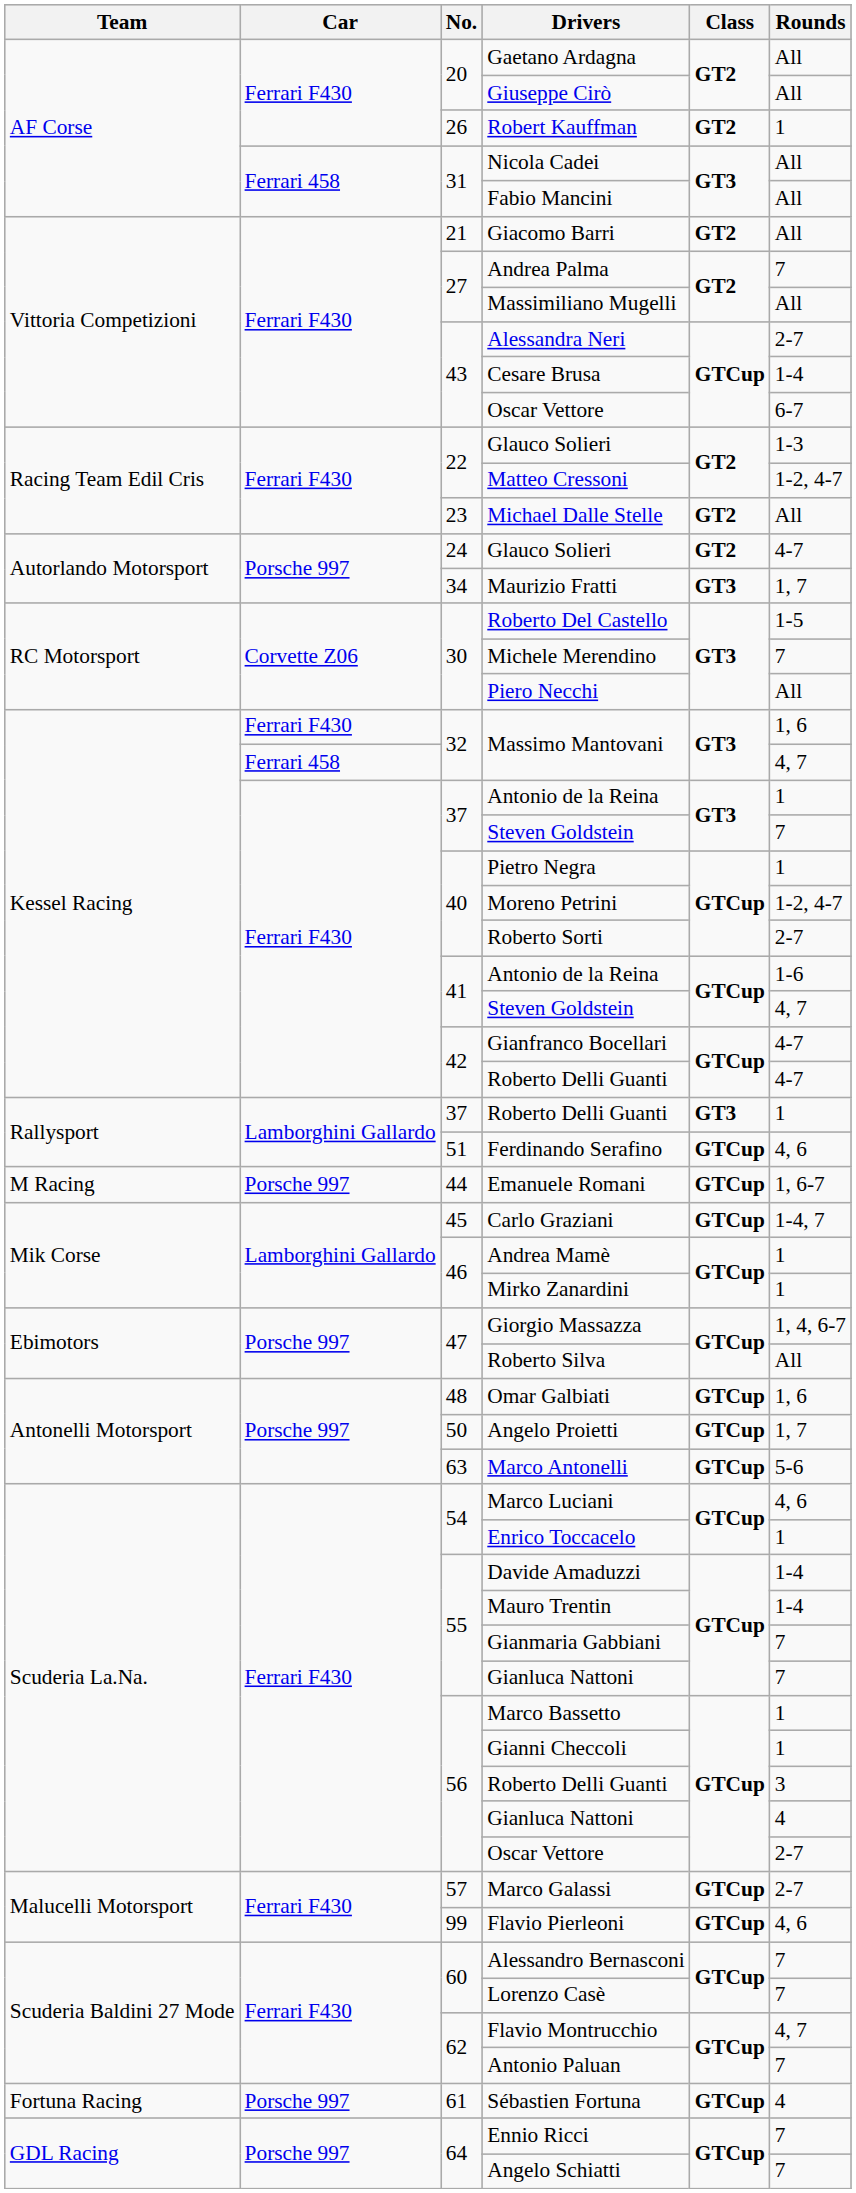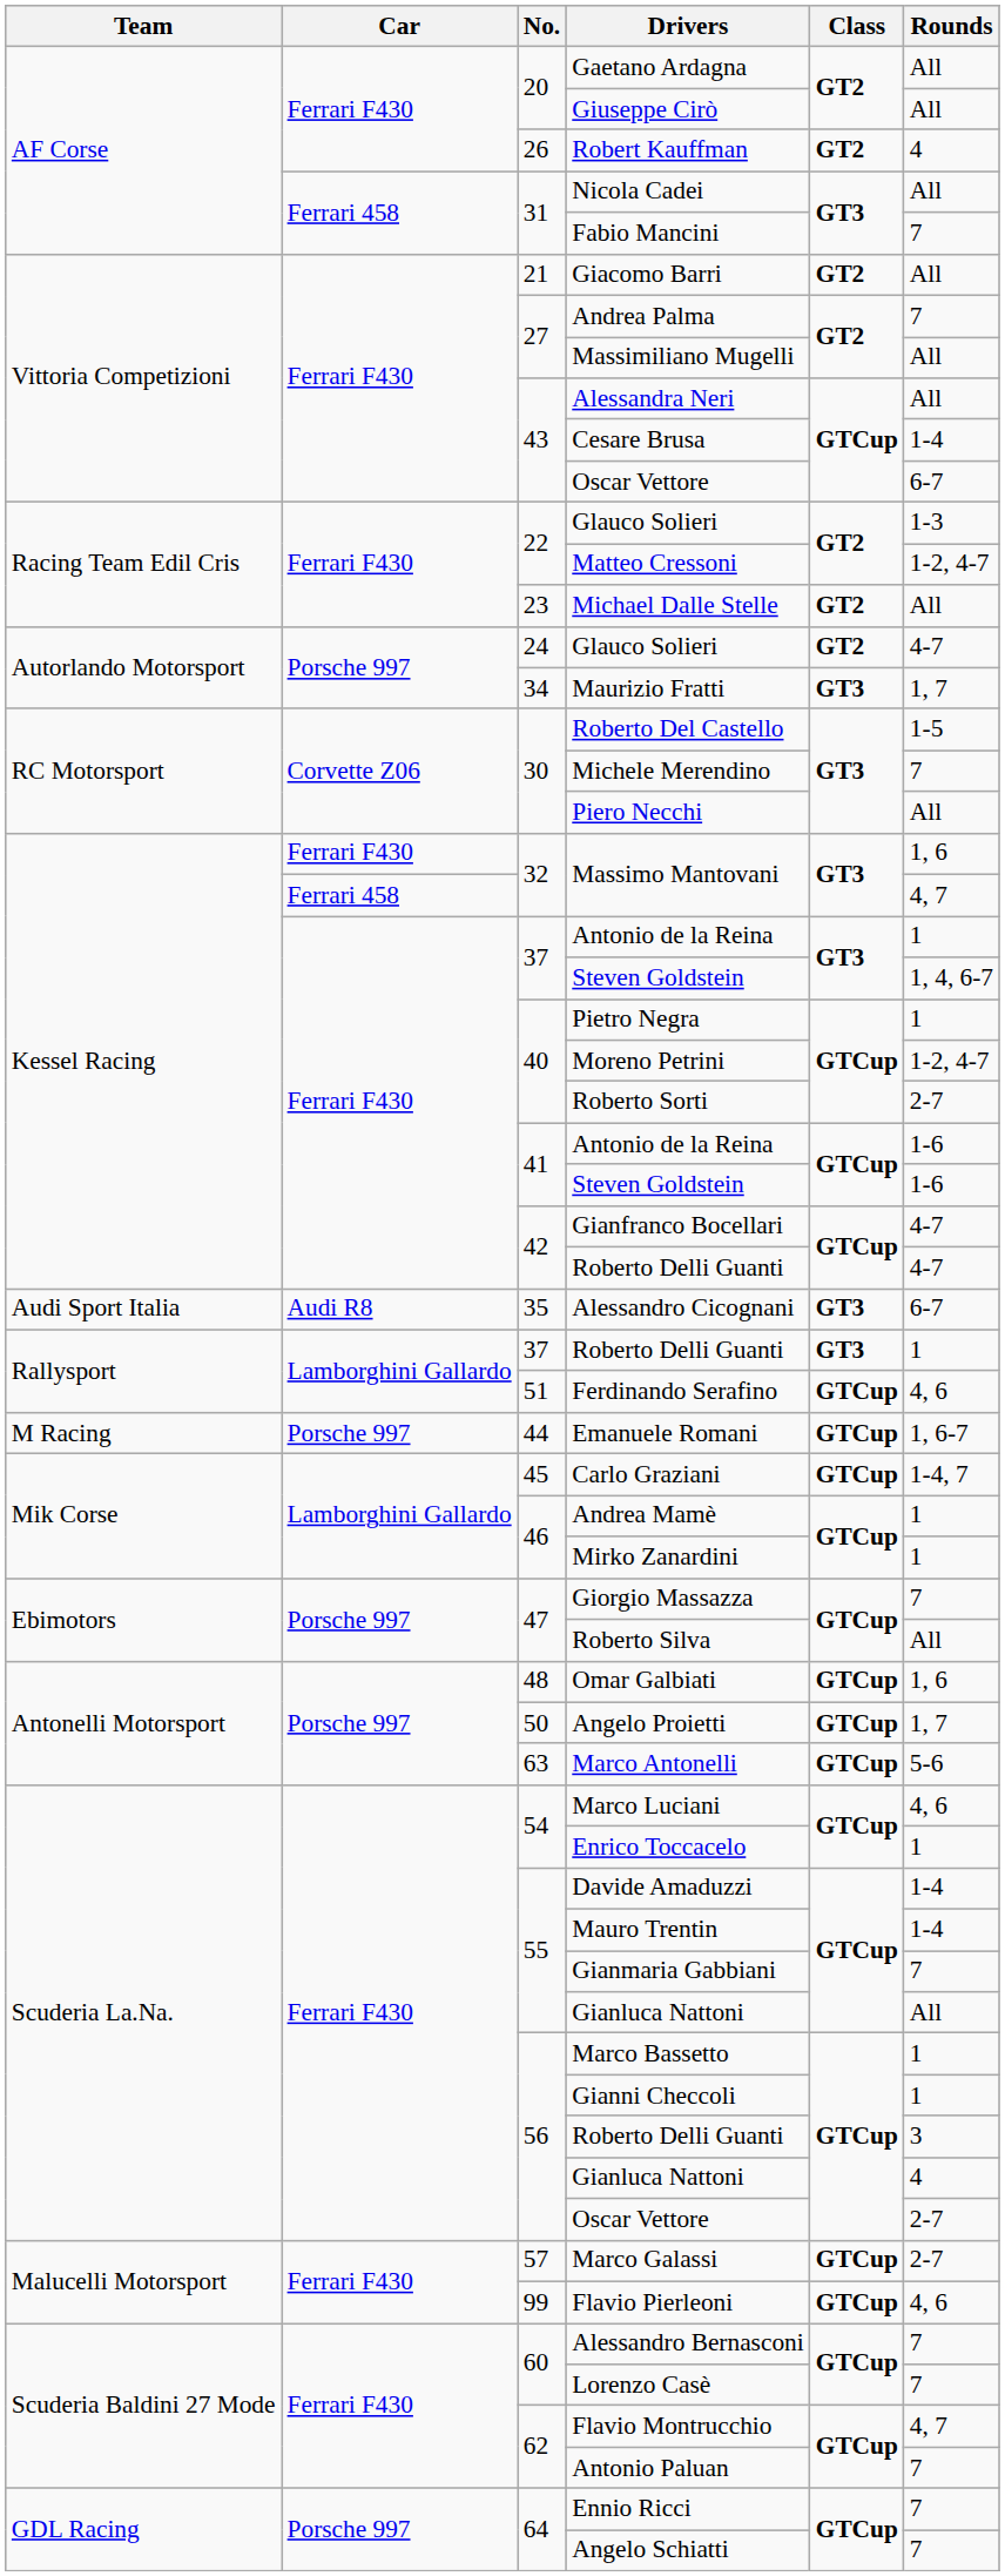 <table class="wikitable" style="font-size: 85%">
 <tr>
 <th>Team</th>
 <th>Car</th>
 <th>No.</th>
 <th>Drivers</th>
 <th>Class</th>
 <th>Rounds</th>
 </tr>
 <tr>
 <td rowspan=5> <a href='#'>AF Corse</a></td>
 <td rowspan=3><a href='#'>Ferrari F430</a></td>
 <td rowspan=2>20</td>
 <td> Gaetano Ardagna</td>
 <td rowspan=2><strong><span>GT2</span></strong></td>
 <td>All</td>
 </tr>
 <tr>
 <td> <a href='#'>Giuseppe Cirò</a></td>
 <td>All</td>
 </tr>
 <tr>
 <td>26</td>
 <td> <a href='#'>Robert Kauffman</a></td>
 <td><strong><span>GT2</span></strong></td>
-<td>1</td>
+<td>4</td>
 </tr>
 <tr>
 <td rowspan=2><a href='#'>Ferrari 458</a></td>
 <td rowspan=2>31</td>
 <td> Nicola Cadei</td>
 <td rowspan=2><strong><span>GT3</span></strong></td>
 <td>All</td>
 </tr>
 <tr>
 <td> Fabio Mancini</td>
-<td>All</td>
+<td>7</td>
 </tr>
 <tr>
 <td rowspan=6> Vittoria Competizioni</td>
 <td rowspan=6><a href='#'>Ferrari F430</a></td>
 <td>21</td>
 <td> Giacomo Barri</td>
 <td><strong><span>GT2</span></strong></td>
 <td>All</td>
 </tr>
 <tr>
 <td rowspan=2>27</td>
 <td> Andrea Palma</td>
 <td rowspan=2><strong><span>GT2</span></strong></td>
 <td>7</td>
 </tr>
 <tr>
 <td> Massimiliano Mugelli</td>
 <td>All</td>
 </tr>
 <tr>
 <td rowspan=3>43</td>
 <td> <a href='#'>Alessandra Neri</a></td>
 <td rowspan=3><strong><span>GTCup</span></strong></td>
-<td>2-7</td>
+<td>All</td>
 </tr>
 <tr>
 <td> Cesare Brusa</td>
 <td>1-4</td>
 </tr>
 <tr>
 <td> Oscar Vettore</td>
 <td>6-7</td>
 </tr>
 <tr>
 <td rowspan=3> Racing Team Edil Cris</td>
 <td rowspan=3><a href='#'>Ferrari F430</a></td>
 <td rowspan=2>22</td>
 <td> Glauco Solieri</td>
 <td rowspan=2><strong><span>GT2</span></strong></td>
 <td>1-3</td>
 </tr>
 <tr>
 <td> <a href='#'>Matteo Cressoni</a></td>
 <td>1-2, 4-7</td>
 </tr>
 <tr>
 <td>23</td>
 <td> <a href='#'>Michael Dalle Stelle</a></td>
 <td><strong><span>GT2</span></strong></td>
 <td>All</td>
 </tr>
 <tr>
 <td rowspan=2> Autorlando Motorsport</td>
 <td rowspan=2><a href='#'>Porsche 997</a></td>
 <td>24</td>
 <td> Glauco Solieri</td>
 <td><strong><span>GT2</span></strong></td>
 <td>4-7</td>
 </tr>
 <tr>
 <td>34</td>
 <td> Maurizio Fratti</td>
 <td><strong><span>GT3</span></strong></td>
 <td>1, 7</td>
 </tr>
 <tr>
 <td rowspan=3> RC Motorsport</td>
 <td rowspan=3><a href='#'>Corvette Z06</a></td>
 <td rowspan=3>30</td>
 <td> <a href='#'>Roberto Del Castello</a></td>
 <td rowspan=3><strong><span>GT3</span></strong></td>
 <td>1-5</td>
 </tr>
 <tr>
 <td> Michele Merendino</td>
 <td>7</td>
 </tr>
 <tr>
 <td> <a href='#'>Piero Necchi</a></td>
 <td>All</td>
 </tr>
 <tr>
 <td rowspan=11> Kessel Racing</td>
 <td><a href='#'>Ferrari F430</a></td>
 <td rowspan=2>32</td>
 <td rowspan=2> Massimo Mantovani</td>
 <td rowspan=2><strong><span>GT3</span></strong></td>
 <td>1, 6</td>
 </tr>
 <tr>
 <td><a href='#'>Ferrari 458</a></td>
 <td>4, 7</td>
 </tr>
 <tr>
 <td rowspan=9><a href='#'>Ferrari F430</a></td>
 <td rowspan=2>37</td>
 <td> Antonio de la Reina</td>
 <td rowspan=2><strong><span>GT3</span></strong></td>
 <td>1</td>
 </tr>
 <tr>
 <td> <a href='#'>Steven Goldstein</a></td>
-<td>7</td>
+<td>1, 4, 6-7</td>
 </tr>
 <tr>
 <td rowspan=3>40</td>
 <td> Pietro Negra</td>
 <td rowspan=3><strong><span>GTCup</span></strong></td>
 <td>1</td>
 </tr>
 <tr>
 <td> Moreno Petrini</td>
 <td>1-2, 4-7</td>
 </tr>
 <tr>
 <td> Roberto Sorti</td>
 <td>2-7</td>
 </tr>
 <tr>
 <td rowspan=2>41</td>
 <td> Antonio de la Reina</td>
 <td rowspan=2><strong><span>GTCup</span></strong></td>
 <td>1-6</td>
 </tr>
 <tr>
 <td> <a href='#'>Steven Goldstein</a></td>
-<td>4, 7</td>
+<td>1-6</td>
 </tr>
 <tr>
 <td rowspan=2>42</td>
 <td> Gianfranco Bocellari</td>
 <td rowspan=2><strong><span>GTCup</span></strong></td>
 <td>4-7</td>
 </tr>
 <tr>
 <td> Roberto Delli Guanti</td>
 <td>4-7</td>
+</tr>
+<tr>
+<td> Audi Sport Italia</td>
+<td><a href='#'>Audi R8</a></td>
+<td>35</td>
+<td> Alessandro Cicognani</td>
+<td><strong><span>GT3</span></strong></td>
+<td>6-7</td>
 </tr>
 <tr>
 <td rowspan=2> Rallysport</td>
 <td rowspan=2><a href='#'>Lamborghini Gallardo</a></td>
 <td>37</td>
 <td> Roberto Delli Guanti</td>
 <td><strong><span>GT3</span></strong></td>
 <td>1</td>
 </tr>
 <tr>
 <td>51</td>
 <td> Ferdinando Serafino</td>
 <td><strong><span>GTCup</span></strong></td>
 <td>4, 6</td>
 </tr>
 <tr>
 <td> M Racing</td>
 <td><a href='#'>Porsche 997</a></td>
 <td>44</td>
 <td> Emanuele Romani</td>
 <td><strong><span>GTCup</span></strong></td>
 <td>1, 6-7</td>
 </tr>
 <tr>
 <td rowspan=3> Mik Corse</td>
 <td rowspan=3><a href='#'>Lamborghini Gallardo</a></td>
 <td>45</td>
 <td> Carlo Graziani</td>
 <td><strong><span>GTCup</span></strong></td>
 <td>1-4, 7</td>
 </tr>
 <tr>
 <td rowspan=2>46</td>
 <td> Andrea Mamè</td>
 <td rowspan=2><strong><span>GTCup</span></strong></td>
 <td>1</td>
 </tr>
 <tr>
 <td> Mirko Zanardini</td>
 <td>1</td>
 </tr>
 <tr>
 <td rowspan=2> Ebimotors</td>
 <td rowspan=2><a href='#'>Porsche 997</a></td>
 <td rowspan=2>47</td>
 <td> Giorgio Massazza</td>
 <td rowspan=2><strong><span>GTCup</span></strong></td>
-<td>1, 4, 6-7</td>
+<td>7</td>
 </tr>
 <tr>
 <td> Roberto Silva</td>
 <td>All</td>
 </tr>
 <tr>
 <td rowspan=3> Antonelli Motorsport</td>
 <td rowspan=3><a href='#'>Porsche 997</a></td>
 <td>48</td>
 <td> Omar Galbiati</td>
 <td><strong><span>GTCup</span></strong></td>
 <td>1, 6</td>
 </tr>
 <tr>
 <td>50</td>
 <td> Angelo Proietti</td>
 <td><strong><span>GTCup</span></strong></td>
 <td>1, 7</td>
 </tr>
 <tr>
 <td>63</td>
 <td> <a href='#'>Marco Antonelli</a></td>
 <td><strong><span>GTCup</span></strong></td>
 <td>5-6</td>
 </tr>
 <tr>
 <td rowspan=11> Scuderia La.Na.</td>
 <td rowspan=11><a href='#'>Ferrari F430</a></td>
 <td rowspan=2>54</td>
 <td> Marco Luciani</td>
 <td rowspan=2><strong><span>GTCup</span></strong></td>
 <td>4, 6</td>
 </tr>
 <tr>
 <td> <a href='#'>Enrico Toccacelo</a></td>
 <td>1</td>
 </tr>
 <tr>
 <td rowspan=4>55</td>
 <td> Davide Amaduzzi</td>
 <td rowspan=4><strong><span>GTCup</span></strong></td>
 <td>1-4</td>
 </tr>
 <tr>
 <td> Mauro Trentin</td>
 <td>1-4</td>
 </tr>
 <tr>
 <td> Gianmaria Gabbiani</td>
 <td>7</td>
 </tr>
 <tr>
 <td> Gianluca Nattoni</td>
-<td>7</td>
+<td>All</td>
 </tr>
 <tr>
 <td rowspan=5>56</td>
 <td> Marco Bassetto</td>
 <td rowspan=5><strong><span>GTCup</span></strong></td>
 <td>1</td>
 </tr>
 <tr>
 <td> Gianni Checcoli</td>
 <td>1</td>
 </tr>
 <tr>
 <td> Roberto Delli Guanti</td>
 <td>3</td>
 </tr>
 <tr>
 <td> Gianluca Nattoni</td>
 <td>4</td>
 </tr>
 <tr>
 <td> Oscar Vettore</td>
 <td>2-7</td>
 </tr>
 <tr>
 <td rowspan=2> Malucelli Motorsport</td>
 <td rowspan=2><a href='#'>Ferrari F430</a></td>
 <td>57</td>
 <td> Marco Galassi</td>
 <td><strong><span>GTCup</span></strong></td>
 <td>2-7</td>
 </tr>
 <tr>
 <td>99</td>
 <td> Flavio Pierleoni</td>
 <td><strong><span>GTCup</span></strong></td>
 <td>4, 6</td>
 </tr>
 <tr>
 <td rowspan=4> Scuderia Baldini 27 Mode</td>
 <td rowspan=4><a href='#'>Ferrari F430</a></td>
 <td rowspan=2>60</td>
 <td> Alessandro Bernasconi</td>
 <td rowspan=2><strong><span>GTCup</span></strong></td>
 <td>7</td>
 </tr>
 <tr>
 <td> Lorenzo Casè</td>
 <td>7</td>
 </tr>
 <tr>
 <td rowspan=2>62</td>
 <td> Flavio Montrucchio</td>
 <td rowspan=2><strong><span>GTCup</span></strong></td>
 <td>4, 7</td>
 </tr>
 <tr>
 <td> Antonio Paluan</td>
 <td>7</td>
 </tr>
 <tr>
-<td> Fortuna Racing</td>
-<td><a href='#'>Porsche 997</a></td>
-<td>61</td>
-<td> Sébastien Fortuna</td>
-<td><strong><span>GTCup</span></strong></td>
-<td>4</td>
-</tr>
-<tr>
 <td rowspan=2> <a href='#'>GDL Racing</a></td>
 <td rowspan=2><a href='#'>Porsche 997</a></td>
 <td rowspan=2>64</td>
 <td> Ennio Ricci</td>
 <td rowspan=2><strong><span>GTCup</span></strong></td>
 <td>7</td>
 </tr>
 <tr>
 <td> Angelo Schiatti</td>
 <td>7</td>
 </tr>
 </table>
